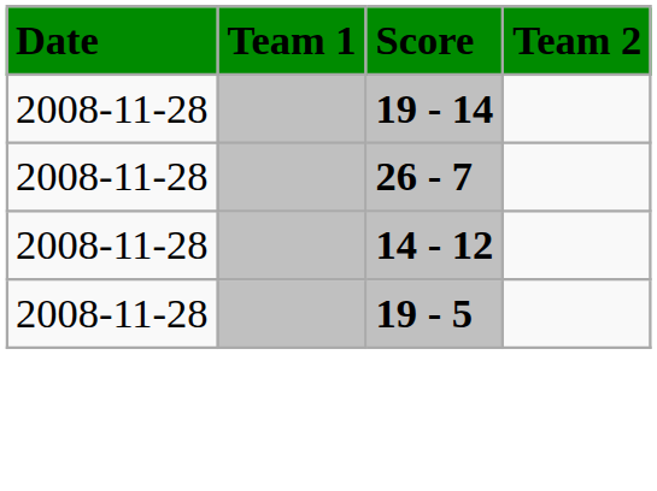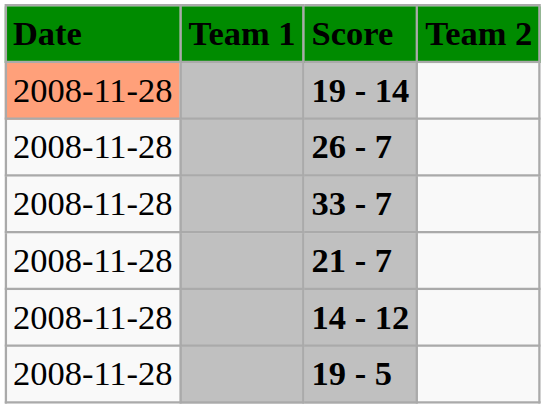 <table class="wikitable" style="margin:0.5em auto; font-size:95%">
 <tr bgcolor="#008B00">
 <td><strong>Date</strong></td>
 <td><strong>Team 1</strong></td>
 <td><strong>Score</strong></td>
 <td><strong>Team 2</strong></td>
 </tr>
 <tr>
-<td>2008-11-28</td>
+<td style="background: lightsalmon;">2008-11-28</td>
 <td bgcolor="silver"><strong></strong></td>
 <td bgcolor="silver"><strong>19 - 14</strong></td>
 <td></td>
 </tr>
 <tr>
 <td>2008-11-28</td>
 <td bgcolor="silver"><strong></strong></td>
 <td bgcolor="silver"><strong>26 - 7</strong></td>
+<td></td>
+</tr>
+<tr>
+<td>2008-11-28</td>
+<td bgcolor="silver"><strong></strong></td>
+<td bgcolor="silver"><strong>33 - 7</strong></td>
+<td></td>
+</tr>
+<tr>
+<td>2008-11-28</td>
+<td bgcolor="silver"><strong></strong></td>
+<td bgcolor="silver"><strong>21 - 7</strong></td>
 <td></td>
 </tr>
 <tr>
 <td>2008-11-28</td>
 <td bgcolor="silver"><strong></strong></td>
 <td bgcolor="silver"><strong>14 - 12</strong></td>
 <td></td>
 </tr>
 <tr>
 <td>2008-11-28</td>
 <td bgcolor="silver"><strong></strong></td>
 <td bgcolor="silver"><strong>19 - 5</strong></td>
 <td></td>
 </tr>
 </table>
